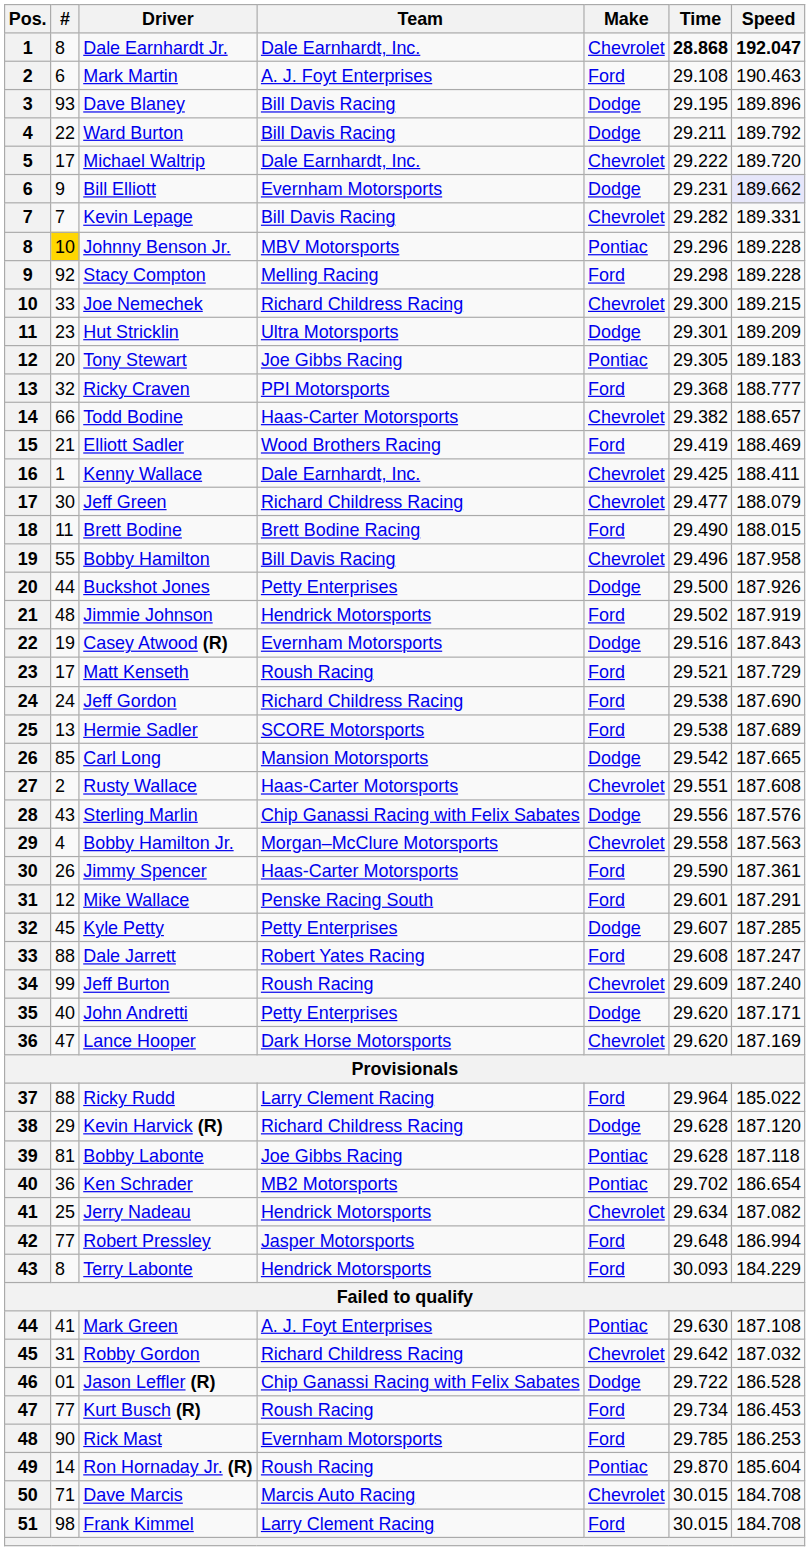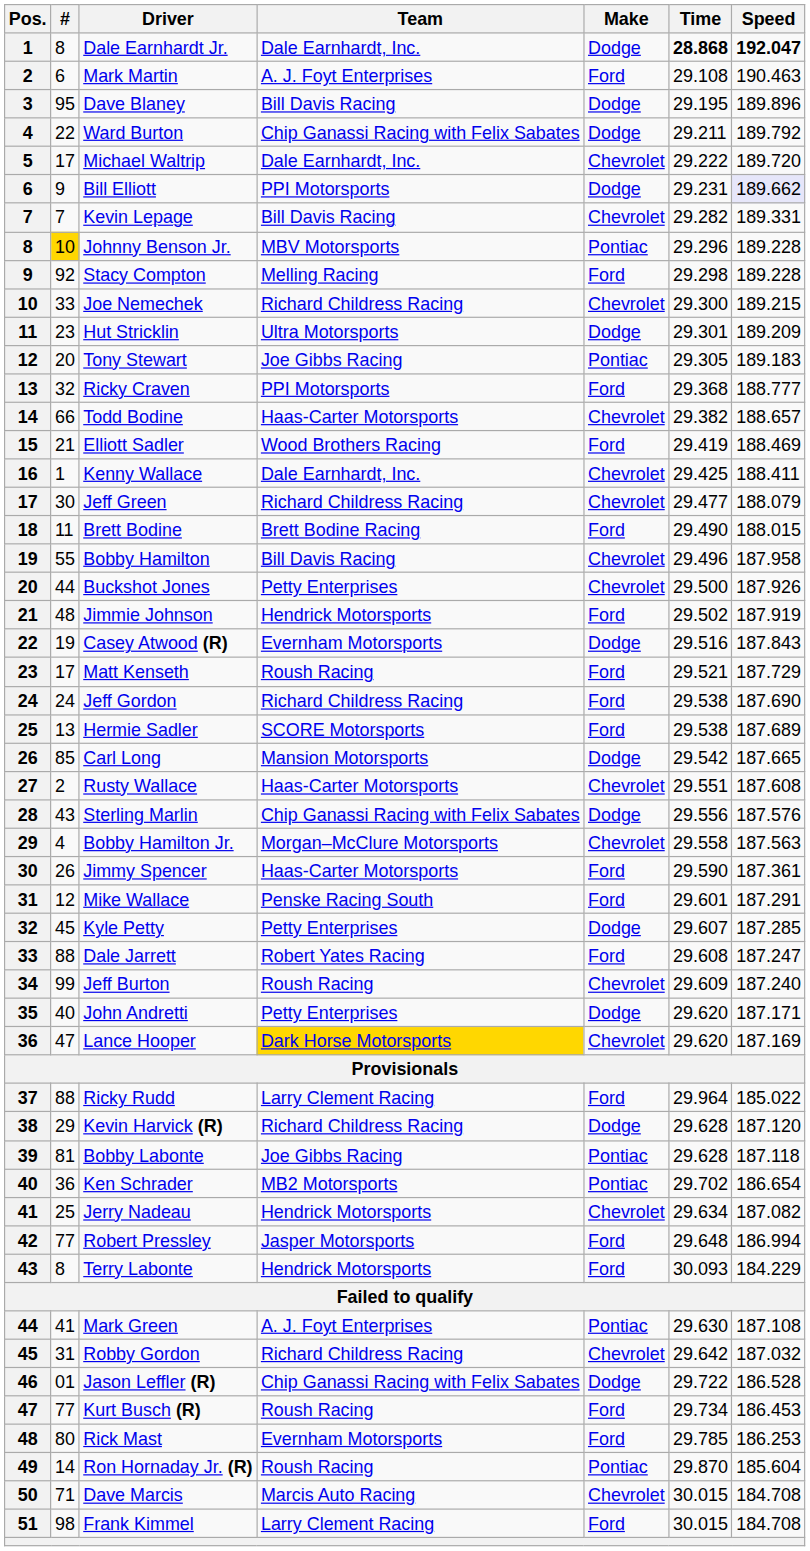 <table class="wikitable" style="font-size:95%">
 <tr>
 <th>Pos.</th>
 <th>#</th>
 <th>Driver</th>
 <th>Team</th>
 <th>Make</th>
 <th>Time</th>
 <th>Speed</th>
 </tr>
 <tr>
 <th>1</th>
 <td>8</td>
 <td><a href='#'>Dale Earnhardt Jr.</a></td>
 <td><a href='#'>Dale Earnhardt, Inc.</a></td>
-<td><a href='#'>Chevrolet</a></td>
+<td><a href='#'>Dodge</a></td>
 <td><strong>28.868</strong></td>
 <td><strong>192.047</strong></td>
 </tr>
 <tr>
 <th>2</th>
 <td>6</td>
 <td><a href='#'>Mark Martin</a></td>
 <td><a href='#'>A. J. Foyt Enterprises</a></td>
 <td><a href='#'>Ford</a></td>
 <td>29.108</td>
 <td>190.463</td>
 </tr>
 <tr>
 <th>3</th>
-<td>93</td>
+<td>95</td>
 <td><a href='#'>Dave Blaney</a></td>
 <td><a href='#'>Bill Davis Racing</a></td>
 <td><a href='#'>Dodge</a></td>
 <td>29.195</td>
 <td>189.896</td>
 </tr>
 <tr>
 <th>4</th>
 <td>22</td>
 <td><a href='#'>Ward Burton</a></td>
-<td><a href='#'>Bill Davis Racing</a></td>
+<td><a href='#'>Chip Ganassi Racing with Felix Sabates</a></td>
 <td><a href='#'>Dodge</a></td>
 <td>29.211</td>
 <td>189.792</td>
 </tr>
 <tr>
 <th>5</th>
 <td>17</td>
 <td><a href='#'>Michael Waltrip</a></td>
 <td><a href='#'>Dale Earnhardt, Inc.</a></td>
 <td><a href='#'>Chevrolet</a></td>
 <td>29.222</td>
 <td>189.720</td>
 </tr>
 <tr>
 <th>6</th>
 <td>9</td>
 <td><a href='#'>Bill Elliott</a></td>
-<td><a href='#'>Evernham Motorsports</a></td>
+<td><a href='#'>PPI Motorsports</a></td>
 <td><a href='#'>Dodge</a></td>
 <td>29.231</td>
 <td style="background: lavender;">189.662</td>
 </tr>
 <tr>
 <th>7</th>
 <td>7</td>
 <td><a href='#'>Kevin Lepage</a></td>
 <td><a href='#'>Bill Davis Racing</a></td>
 <td><a href='#'>Chevrolet</a></td>
 <td>29.282</td>
 <td>189.331</td>
 </tr>
 <tr>
 <th>8</th>
 <td style="background: gold;">10</td>
 <td><a href='#'>Johnny Benson Jr.</a></td>
 <td><a href='#'>MBV Motorsports</a></td>
 <td><a href='#'>Pontiac</a></td>
 <td>29.296</td>
 <td>189.228</td>
 </tr>
 <tr>
 <th>9</th>
 <td>92</td>
 <td><a href='#'>Stacy Compton</a></td>
 <td><a href='#'>Melling Racing</a></td>
 <td><a href='#'>Ford</a></td>
 <td>29.298</td>
 <td>189.228</td>
 </tr>
 <tr>
 <th>10</th>
 <td>33</td>
 <td><a href='#'>Joe Nemechek</a></td>
 <td><a href='#'>Richard Childress Racing</a></td>
 <td><a href='#'>Chevrolet</a></td>
 <td>29.300</td>
 <td>189.215</td>
 </tr>
 <tr>
 <th>11</th>
 <td>23</td>
 <td><a href='#'>Hut Stricklin</a></td>
 <td><a href='#'>Ultra Motorsports</a></td>
 <td><a href='#'>Dodge</a></td>
 <td>29.301</td>
 <td>189.209</td>
 </tr>
 <tr>
 <th>12</th>
 <td>20</td>
 <td><a href='#'>Tony Stewart</a></td>
 <td><a href='#'>Joe Gibbs Racing</a></td>
 <td><a href='#'>Pontiac</a></td>
 <td>29.305</td>
 <td>189.183</td>
 </tr>
 <tr>
 <th>13</th>
 <td>32</td>
 <td><a href='#'>Ricky Craven</a></td>
 <td><a href='#'>PPI Motorsports</a></td>
 <td><a href='#'>Ford</a></td>
 <td>29.368</td>
 <td>188.777</td>
 </tr>
 <tr>
 <th>14</th>
 <td>66</td>
 <td><a href='#'>Todd Bodine</a></td>
 <td><a href='#'>Haas-Carter Motorsports</a></td>
 <td><a href='#'>Chevrolet</a></td>
 <td>29.382</td>
 <td>188.657</td>
 </tr>
 <tr>
 <th>15</th>
 <td>21</td>
 <td><a href='#'>Elliott Sadler</a></td>
 <td><a href='#'>Wood Brothers Racing</a></td>
 <td><a href='#'>Ford</a></td>
 <td>29.419</td>
 <td>188.469</td>
 </tr>
 <tr>
 <th>16</th>
 <td>1</td>
 <td><a href='#'>Kenny Wallace</a></td>
 <td><a href='#'>Dale Earnhardt, Inc.</a></td>
 <td><a href='#'>Chevrolet</a></td>
 <td>29.425</td>
 <td>188.411</td>
 </tr>
 <tr>
 <th>17</th>
 <td>30</td>
 <td><a href='#'>Jeff Green</a></td>
 <td><a href='#'>Richard Childress Racing</a></td>
 <td><a href='#'>Chevrolet</a></td>
 <td>29.477</td>
 <td>188.079</td>
 </tr>
 <tr>
 <th>18</th>
 <td>11</td>
 <td><a href='#'>Brett Bodine</a></td>
 <td><a href='#'>Brett Bodine Racing</a></td>
 <td><a href='#'>Ford</a></td>
 <td>29.490</td>
 <td>188.015</td>
 </tr>
 <tr>
 <th>19</th>
 <td>55</td>
 <td><a href='#'>Bobby Hamilton</a></td>
 <td><a href='#'>Bill Davis Racing</a></td>
 <td><a href='#'>Chevrolet</a></td>
 <td>29.496</td>
 <td>187.958</td>
 </tr>
 <tr>
 <th>20</th>
 <td>44</td>
 <td><a href='#'>Buckshot Jones</a></td>
 <td><a href='#'>Petty Enterprises</a></td>
-<td><a href='#'>Dodge</a></td>
+<td><a href='#'>Chevrolet</a></td>
 <td>29.500</td>
 <td>187.926</td>
 </tr>
 <tr>
 <th>21</th>
 <td>48</td>
 <td><a href='#'>Jimmie Johnson</a></td>
 <td><a href='#'>Hendrick Motorsports</a></td>
 <td><a href='#'>Ford</a></td>
 <td>29.502</td>
 <td>187.919</td>
 </tr>
 <tr>
 <th>22</th>
 <td>19</td>
 <td><a href='#'>Casey Atwood</a> <strong>(R)</strong></td>
 <td><a href='#'>Evernham Motorsports</a></td>
 <td><a href='#'>Dodge</a></td>
 <td>29.516</td>
 <td>187.843</td>
 </tr>
 <tr>
 <th>23</th>
 <td>17</td>
 <td><a href='#'>Matt Kenseth</a></td>
 <td><a href='#'>Roush Racing</a></td>
 <td><a href='#'>Ford</a></td>
 <td>29.521</td>
 <td>187.729</td>
 </tr>
 <tr>
 <th>24</th>
 <td>24</td>
 <td><a href='#'>Jeff Gordon</a></td>
 <td><a href='#'>Richard Childress Racing</a></td>
 <td><a href='#'>Ford</a></td>
 <td>29.538</td>
 <td>187.690</td>
 </tr>
 <tr>
 <th>25</th>
 <td>13</td>
 <td><a href='#'>Hermie Sadler</a></td>
 <td><a href='#'>SCORE Motorsports</a></td>
 <td><a href='#'>Ford</a></td>
 <td>29.538</td>
 <td>187.689</td>
 </tr>
 <tr>
 <th>26</th>
 <td>85</td>
 <td><a href='#'>Carl Long</a></td>
 <td><a href='#'>Mansion Motorsports</a></td>
 <td><a href='#'>Dodge</a></td>
 <td>29.542</td>
 <td>187.665</td>
 </tr>
 <tr>
 <th>27</th>
 <td>2</td>
 <td><a href='#'>Rusty Wallace</a></td>
 <td><a href='#'>Haas-Carter Motorsports</a></td>
 <td><a href='#'>Chevrolet</a></td>
 <td>29.551</td>
 <td>187.608</td>
 </tr>
 <tr>
 <th>28</th>
 <td>43</td>
 <td><a href='#'>Sterling Marlin</a></td>
 <td><a href='#'>Chip Ganassi Racing with Felix Sabates</a></td>
 <td><a href='#'>Dodge</a></td>
 <td>29.556</td>
 <td>187.576</td>
 </tr>
 <tr>
 <th>29</th>
 <td>4</td>
 <td><a href='#'>Bobby Hamilton Jr.</a></td>
 <td><a href='#'>Morgan–McClure Motorsports</a></td>
 <td><a href='#'>Chevrolet</a></td>
 <td>29.558</td>
 <td>187.563</td>
 </tr>
 <tr>
 <th>30</th>
 <td>26</td>
 <td><a href='#'>Jimmy Spencer</a></td>
 <td><a href='#'>Haas-Carter Motorsports</a></td>
 <td><a href='#'>Ford</a></td>
 <td>29.590</td>
 <td>187.361</td>
 </tr>
 <tr>
 <th>31</th>
 <td>12</td>
 <td><a href='#'>Mike Wallace</a></td>
 <td><a href='#'>Penske Racing South</a></td>
 <td><a href='#'>Ford</a></td>
 <td>29.601</td>
 <td>187.291</td>
 </tr>
 <tr>
 <th>32</th>
 <td>45</td>
 <td><a href='#'>Kyle Petty</a></td>
 <td><a href='#'>Petty Enterprises</a></td>
 <td><a href='#'>Dodge</a></td>
 <td>29.607</td>
 <td>187.285</td>
 </tr>
 <tr>
 <th>33</th>
 <td>88</td>
 <td><a href='#'>Dale Jarrett</a></td>
 <td><a href='#'>Robert Yates Racing</a></td>
 <td><a href='#'>Ford</a></td>
 <td>29.608</td>
 <td>187.247</td>
 </tr>
 <tr>
 <th>34</th>
 <td>99</td>
 <td><a href='#'>Jeff Burton</a></td>
 <td><a href='#'>Roush Racing</a></td>
 <td><a href='#'>Chevrolet</a></td>
 <td>29.609</td>
 <td>187.240</td>
 </tr>
 <tr>
 <th>35</th>
 <td>40</td>
 <td><a href='#'>John Andretti</a></td>
 <td><a href='#'>Petty Enterprises</a></td>
 <td><a href='#'>Dodge</a></td>
 <td>29.620</td>
 <td>187.171</td>
 </tr>
 <tr>
 <th>36</th>
 <td>47</td>
 <td><a href='#'>Lance Hooper</a></td>
-<td><a href='#'>Dark Horse Motorsports</a></td>
+<td style="background: gold;"><a href='#'>Dark Horse Motorsports</a></td>
 <td><a href='#'>Chevrolet</a></td>
 <td>29.620</td>
 <td>187.169</td>
 </tr>
 <tr>
 <th colspan="7">Provisionals</th>
 </tr>
 <tr>
 <th>37</th>
 <td>88</td>
 <td><a href='#'>Ricky Rudd</a></td>
 <td><a href='#'>Larry Clement Racing</a></td>
 <td><a href='#'>Ford</a></td>
 <td>29.964</td>
 <td>185.022</td>
 </tr>
 <tr>
 <th>38</th>
 <td>29</td>
 <td><a href='#'>Kevin Harvick</a> <strong>(R)</strong></td>
 <td><a href='#'>Richard Childress Racing</a></td>
 <td><a href='#'>Dodge</a></td>
 <td>29.628</td>
 <td>187.120</td>
 </tr>
 <tr>
 <th>39</th>
 <td>81</td>
 <td><a href='#'>Bobby Labonte</a></td>
 <td><a href='#'>Joe Gibbs Racing</a></td>
 <td><a href='#'>Pontiac</a></td>
 <td>29.628</td>
 <td>187.118</td>
 </tr>
 <tr>
 <th>40</th>
 <td>36</td>
 <td><a href='#'>Ken Schrader</a></td>
 <td><a href='#'>MB2 Motorsports</a></td>
 <td><a href='#'>Pontiac</a></td>
 <td>29.702</td>
 <td>186.654</td>
 </tr>
 <tr>
 <th>41</th>
 <td>25</td>
 <td><a href='#'>Jerry Nadeau</a></td>
 <td><a href='#'>Hendrick Motorsports</a></td>
 <td><a href='#'>Chevrolet</a></td>
 <td>29.634</td>
 <td>187.082</td>
 </tr>
 <tr>
 <th>42</th>
 <td>77</td>
 <td><a href='#'>Robert Pressley</a></td>
 <td><a href='#'>Jasper Motorsports</a></td>
 <td><a href='#'>Ford</a></td>
 <td>29.648</td>
 <td>186.994</td>
 </tr>
 <tr>
 <th>43</th>
 <td>8</td>
 <td><a href='#'>Terry Labonte</a></td>
 <td><a href='#'>Hendrick Motorsports</a></td>
 <td><a href='#'>Ford</a></td>
 <td>30.093</td>
 <td>184.229</td>
 </tr>
 <tr>
 <th colspan="7">Failed to qualify</th>
 </tr>
 <tr>
 <th>44</th>
 <td>41</td>
 <td><a href='#'>Mark Green</a></td>
 <td><a href='#'>A. J. Foyt Enterprises</a></td>
 <td><a href='#'>Pontiac</a></td>
 <td>29.630</td>
 <td>187.108</td>
 </tr>
 <tr>
 <th>45</th>
 <td>31</td>
 <td><a href='#'>Robby Gordon</a></td>
 <td><a href='#'>Richard Childress Racing</a></td>
 <td><a href='#'>Chevrolet</a></td>
 <td>29.642</td>
 <td>187.032</td>
 </tr>
 <tr>
 <th>46</th>
 <td>01</td>
 <td><a href='#'>Jason Leffler</a> <strong>(R)</strong></td>
 <td><a href='#'>Chip Ganassi Racing with Felix Sabates</a></td>
 <td><a href='#'>Dodge</a></td>
 <td>29.722</td>
 <td>186.528</td>
 </tr>
 <tr>
 <th>47</th>
 <td>77</td>
 <td><a href='#'>Kurt Busch</a> <strong>(R)</strong></td>
 <td><a href='#'>Roush Racing</a></td>
 <td><a href='#'>Ford</a></td>
 <td>29.734</td>
 <td>186.453</td>
 </tr>
 <tr>
 <th>48</th>
-<td>90</td>
+<td>80</td>
 <td><a href='#'>Rick Mast</a></td>
 <td><a href='#'>Evernham Motorsports</a></td>
 <td><a href='#'>Ford</a></td>
 <td>29.785</td>
 <td>186.253</td>
 </tr>
 <tr>
 <th>49</th>
 <td>14</td>
 <td><a href='#'>Ron Hornaday Jr.</a> <strong>(R)</strong></td>
 <td><a href='#'>Roush Racing</a></td>
 <td><a href='#'>Pontiac</a></td>
 <td>29.870</td>
 <td>185.604</td>
 </tr>
 <tr>
 <th>50</th>
 <td>71</td>
 <td><a href='#'>Dave Marcis</a></td>
 <td><a href='#'>Marcis Auto Racing</a></td>
 <td><a href='#'>Chevrolet</a></td>
 <td>30.015</td>
 <td>184.708</td>
 </tr>
 <tr>
 <th>51</th>
 <td>98</td>
 <td><a href='#'>Frank Kimmel</a></td>
 <td><a href='#'>Larry Clement Racing</a></td>
 <td><a href='#'>Ford</a></td>
 <td>30.015</td>
 <td>184.708</td>
 </tr>
 <tr>
 <th colspan="7"></th>
 </tr>
 </table>
